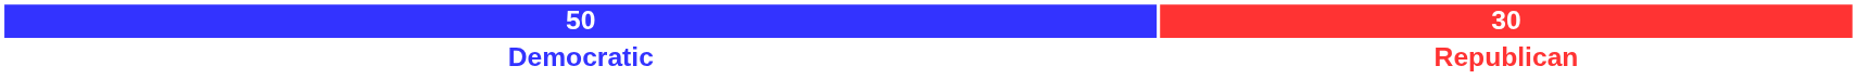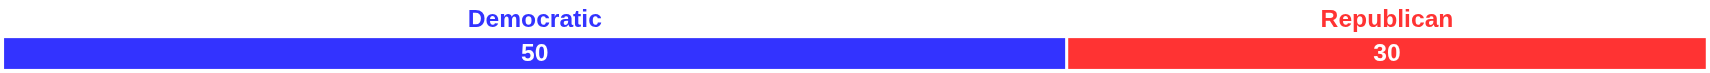 <table style="width:70%">
 <tr>
 <td scope="row" colspan="2" style="text-align:center"></td>
 </tr>
 <tr>
+<td scope="row" style="text-align:center; color:#3333FF"><strong>Democratic</strong></td>
+<td style="text-align:center; color:#FF3333"><strong>Republican</strong></td>
+</tr>
+<tr>
 <td scope="row" style="background:#3333FF; width:62.5%; text-align:center; color:white"><strong>50</strong></td>
 <td style="background:#FF3333; width:37.5%; text-align:center; color:white"><strong>30</strong></td>
 </tr>
-<tr>
-<td scope="row" style="text-align:center; color:#3333FF"><strong>Democratic</strong></td>
-<td style="text-align:center; color:#FF3333"><strong>Republican</strong></td>
-</tr>
 </table>
